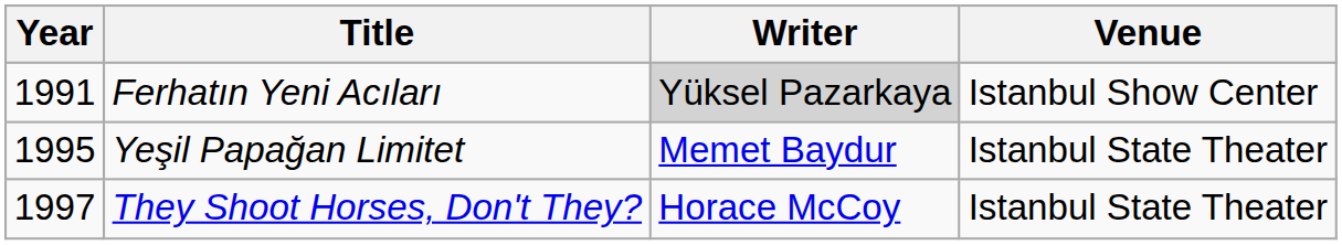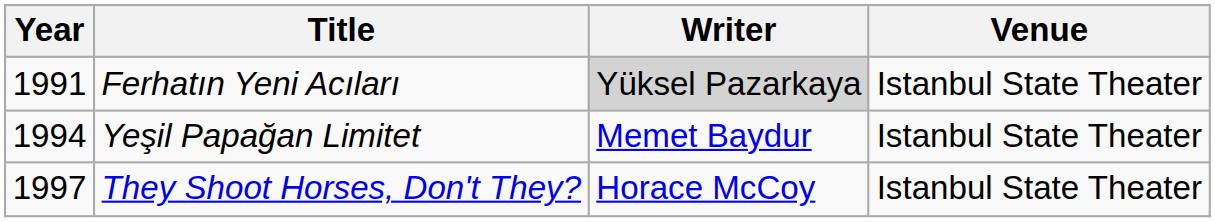 <table class=wikitable>
 <tr>
 <th>Year</th>
 <th>Title</th>
 <th>Writer</th>
 <th>Venue</th>
 </tr>
 <tr>
 <td>1991</td>
 <td><em>Ferhatın Yeni Acıları</em></td>
 <td style="background: lightgrey;">Yüksel Pazarkaya</td>
-<td>Istanbul Show Center</td>
+<td>Istanbul State Theater</td>
 </tr>
 <tr>
-<td>1995</td>
+<td>1994</td>
 <td><em>Yeşil Papağan Limitet</em></td>
 <td><a href='#'>Memet Baydur</a></td>
 <td>Istanbul State Theater</td>
 </tr>
 <tr>
 <td>1997</td>
 <td><em><a href='#'>They Shoot Horses, Don't They?</a></em></td>
 <td><a href='#'>Horace McCoy</a></td>
 <td>Istanbul State Theater</td>
 </tr>
 </table>
